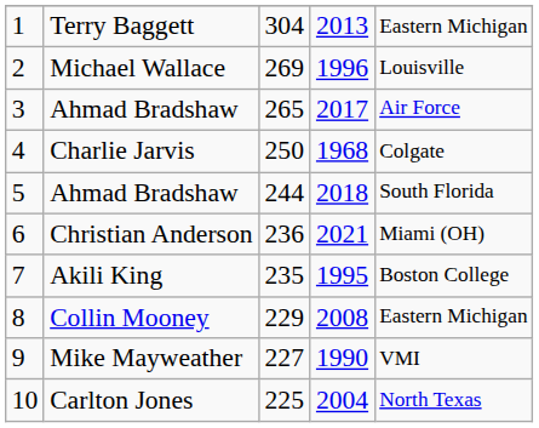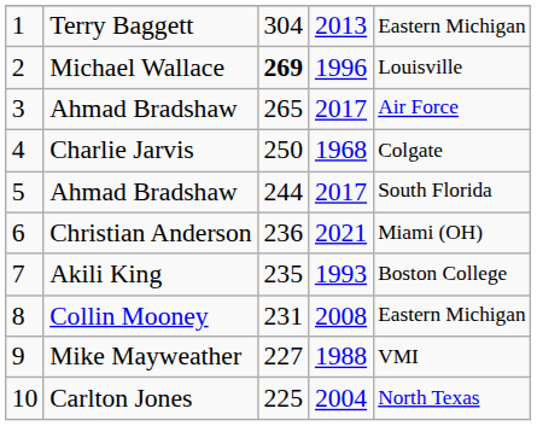 <table class="wikitable">
 <tr>
 </tr>
 <tr>
 <td>1</td>
 <td>Terry Baggett</td>
 <td>304</td>
 <td><a href='#'>2013</a></td>
 <td style="font-size:80%;">Eastern Michigan</td>
 </tr>
 <tr>
 <td>2</td>
 <td>Michael Wallace</td>
-<td>269</td>
+<td><strong>269</strong></td>
 <td><a href='#'>1996</a></td>
 <td style="font-size:80%;">Louisville</td>
 </tr>
 <tr>
 <td>3</td>
 <td>Ahmad Bradshaw</td>
 <td>265</td>
 <td><a href='#'>2017</a></td>
 <td style="font-size:80%;"><a href='#'>Air Force</a></td>
 </tr>
 <tr>
 <td>4</td>
 <td>Charlie Jarvis</td>
 <td>250</td>
 <td><a href='#'>1968</a></td>
 <td style="font-size:80%;">Colgate</td>
 </tr>
 <tr>
 <td>5</td>
 <td>Ahmad Bradshaw</td>
 <td>244</td>
-<td><a href='#'>2018</a></td>
+<td><a href='#'>2017</a></td>
 <td style="font-size:80%;">South Florida</td>
 </tr>
 <tr>
 <td>6</td>
 <td>Christian Anderson</td>
 <td>236</td>
 <td><a href='#'>2021</a></td>
 <td style="font-size:80%;">Miami (OH)</td>
 </tr>
 <tr>
 <td>7</td>
 <td>Akili King</td>
 <td>235</td>
-<td><a href='#'>1995</a></td>
+<td><a href='#'>1993</a></td>
 <td style="font-size:80%;">Boston College</td>
 </tr>
 <tr>
 <td>8</td>
 <td><a href='#'>Collin Mooney</a></td>
-<td>229</td>
+<td>231</td>
 <td><a href='#'>2008</a></td>
 <td style="font-size:80%;">Eastern Michigan</td>
 </tr>
 <tr>
 <td>9</td>
 <td>Mike Mayweather</td>
 <td>227</td>
-<td><a href='#'>1990</a></td>
+<td><a href='#'>1988</a></td>
 <td style="font-size:80%;">VMI</td>
 </tr>
 <tr>
 <td>10</td>
 <td>Carlton Jones</td>
 <td>225</td>
 <td><a href='#'>2004</a></td>
 <td style="font-size:80%;"><a href='#'>North Texas</a></td>
 </tr>
 </table>
